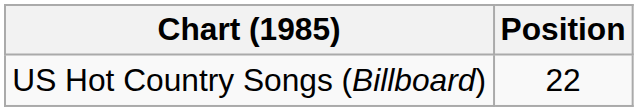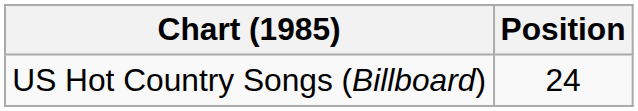 <table class="wikitable">
 <tr>
 <th>Chart (1985)</th>
 <th>Position</th>
 </tr>
 <tr>
 <td>US Hot Country Songs (<em>Billboard</em>)</td>
-<td align="center">22</td>
+<td align="center">24</td>
 </tr>
 </table>
